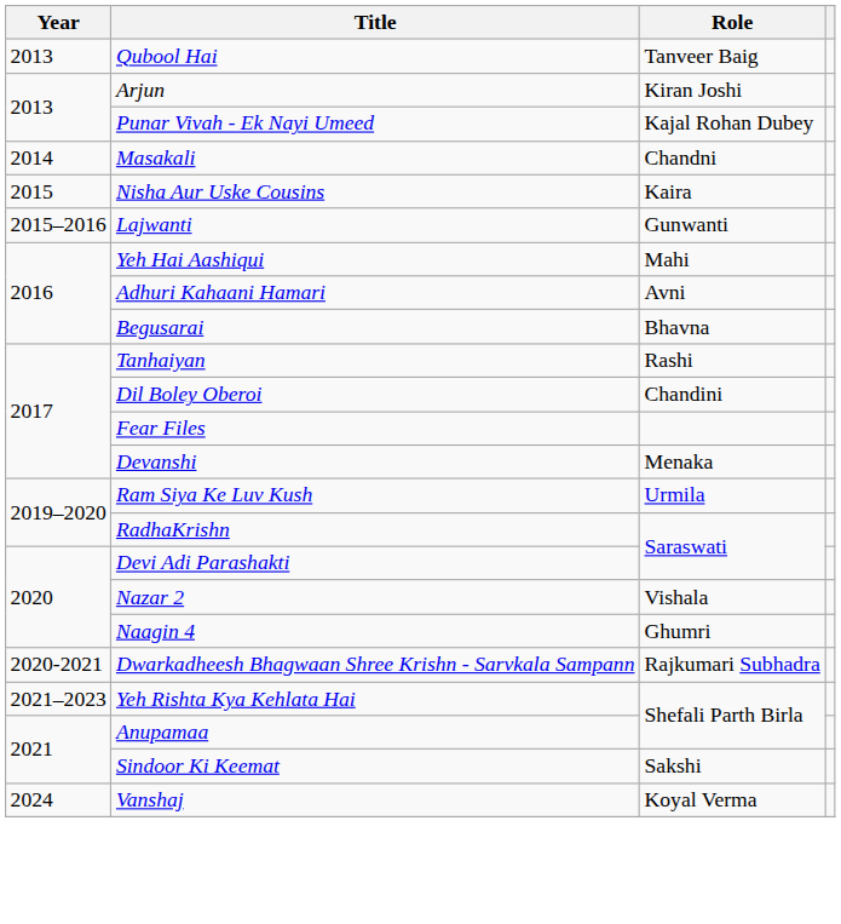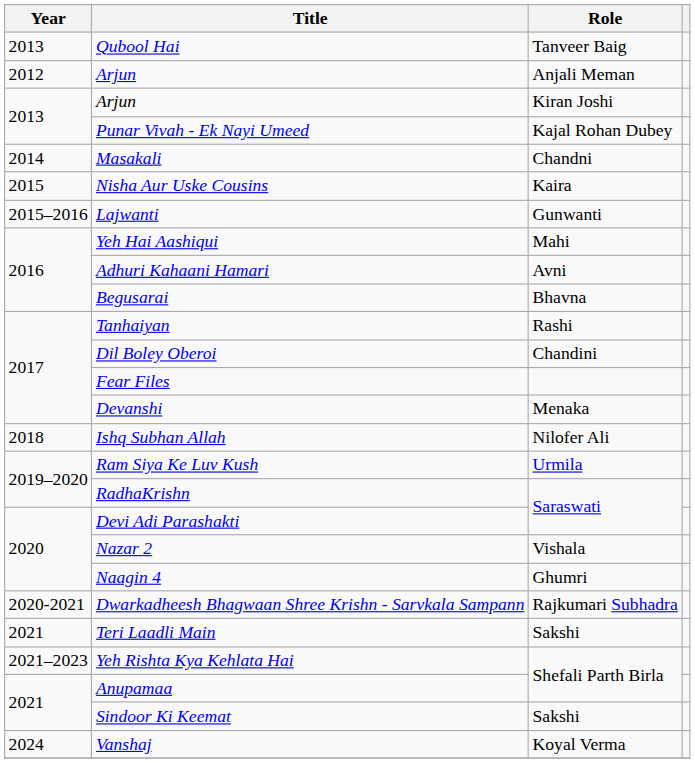 <table class="wikitable sortable plainrowheaders">
 <tr style="text-align:center;">
 <th>Year</th>
 <th>Title</th>
 <th>Role</th>
 <th class="unsortable"></th>
 </tr>
 <tr>
 <td>2013</td>
 <td><em><a href='#'>Qubool Hai</a></em></td>
 <td>Tanveer Baig</td>
 <td style="text-align:center;"></td>
+</tr>
+<tr>
+<td>2012</td>
+<td><em><a href='#'>Arjun</a></em></td>
+<td>Anjali Meman</td>
+<td></td>
 </tr>
 <tr>
 <td rowspan="2">2013</td>
 <td><em>Arjun</em></td>
 <td>Kiran Joshi</td>
 <td></td>
 </tr>
 <tr>
 <td><em><a href='#'>Punar Vivah - Ek Nayi Umeed</a></em></td>
 <td>Kajal Rohan Dubey</td>
 <td style="text-align:center;"></td>
 </tr>
 <tr>
 <td>2014</td>
 <td><em><a href='#'>Masakali</a></em></td>
 <td>Chandni</td>
 <td style="text-align:center;"></td>
 </tr>
 <tr>
 <td>2015</td>
 <td><em><a href='#'>Nisha Aur Uske Cousins</a></em></td>
 <td>Kaira</td>
 <td style="text-align:center;"></td>
 </tr>
 <tr>
 <td>2015–2016</td>
 <td><em><a href='#'>Lajwanti</a></em></td>
 <td>Gunwanti</td>
 <td style="text-align:center;"></td>
 </tr>
 <tr>
 <td rowspan="3">2016</td>
 <td><em><a href='#'>Yeh Hai Aashiqui</a></em></td>
 <td>Mahi</td>
 <td style="text-align:center;"></td>
 </tr>
 <tr>
 <td><em><a href='#'>Adhuri Kahaani Hamari</a></em></td>
 <td>Avni</td>
 <td style="text-align:center;"></td>
 </tr>
 <tr>
 <td><em><a href='#'>Begusarai</a></em></td>
 <td>Bhavna</td>
 <td style="text-align:center;"></td>
 </tr>
 <tr>
 <td rowspan="4">2017</td>
 <td><em><a href='#'>Tanhaiyan</a></em></td>
 <td>Rashi</td>
 <td style="text-align:center;"></td>
 </tr>
 <tr>
 <td><em><a href='#'>Dil Boley Oberoi</a></em></td>
 <td>Chandini</td>
 <td></td>
 </tr>
 <tr>
 <td><em><a href='#'>Fear Files</a></em></td>
 <td></td>
 <td></td>
 </tr>
 <tr>
 <td><em><a href='#'>Devanshi</a></em></td>
 <td>Menaka</td>
 <td></td>
 </tr>
 <tr>
+<td>2018</td>
+<td><em><a href='#'>Ishq Subhan Allah</a></em></td>
+<td>Nilofer Ali</td>
+<td></td>
+</tr>
+<tr>
 <td rowspan="2">2019–2020</td>
 <td><em><a href='#'>Ram Siya Ke Luv Kush</a></em></td>
 <td><a href='#'>Urmila </a></td>
 <td></td>
 </tr>
 <tr>
 <td><em><a href='#'>RadhaKrishn</a></em></td>
 <td rowspan="2"><a href='#'>Saraswati</a></td>
 <td></td>
 </tr>
 <tr>
 <td rowspan="3">2020</td>
 <td><em><a href='#'>Devi Adi Parashakti</a></em></td>
 <td></td>
 </tr>
 <tr>
 <td><em><a href='#'>Nazar 2</a></em></td>
 <td>Vishala</td>
 <td></td>
 </tr>
 <tr>
 <td><a href='#'><em>Naagin 4</em></a></td>
 <td>Ghumri</td>
 <td></td>
 </tr>
 <tr>
 <td>2020-2021</td>
 <td><em><a href='#'>Dwarkadheesh Bhagwaan Shree Krishn - Sarvkala Sampann</a></em></td>
 <td>Rajkumari <a href='#'>Subhadra</a></td>
 </tr>
 <tr>
+<td>2021</td>
+<td><em><a href='#'>Teri Laadli Main</a></em></td>
+<td>Sakshi</td>
+<td></td>
+</tr>
+<tr>
 <td>2021–2023</td>
 <td><em><a href='#'>Yeh Rishta Kya Kehlata Hai</a></em></td>
 <td rowspan="2">Shefali Parth Birla</td>
 <td></td>
 </tr>
 <tr>
 <td rowspan="2">2021</td>
 <td><em><a href='#'>Anupamaa</a></em></td>
 <td></td>
 </tr>
 <tr>
 <td><em><a href='#'>Sindoor Ki Keemat</a></em></td>
 <td>Sakshi</td>
 <td></td>
 </tr>
 <tr>
 <td>2024</td>
 <td><em><a href='#'>Vanshaj</a></em></td>
 <td>Koyal Verma</td>
 <td></td>
 </tr>
 <tr>
 </tr>
 </table>
